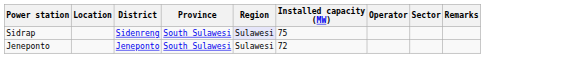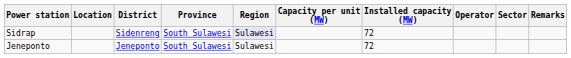 <table class="sortable wikitable">
 <tr>
 <th>Power station</th>
 <th>Location</th>
 <th>District</th>
 <th>Province</th>
 <th>Region</th>
+<th>Capacity per unit<br>(<a href='#'>MW</a>)</th>
 <th>Installed capacity<br> (<a href='#'>MW</a>)</th>
 <th>Operator</th>
 <th>Sector</th>
 <th>Remarks</th>
 </tr>
 <tr>
 <td>Sidrap</td>
 <td></td>
 <td><a href='#'>Sidenreng</a></td>
 <td><a href='#'>South Sulawesi</a></td>
 <td style="background: lavender;">Sulawesi</td>
-<td>75</td>
+<td></td>
+<td>72</td>
 <td></td>
 <td></td>
 <td></td>
 </tr>
 <tr>
 <td>Jeneponto</td>
 <td></td>
 <td><a href='#'>Jeneponto</a></td>
 <td><a href='#'>South Sulawesi</a></td>
 <td>Sulawesi</td>
+<td></td>
 <td>72</td>
 <td></td>
 <td></td>
 <td></td>
 </tr>
 </table>
